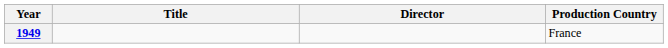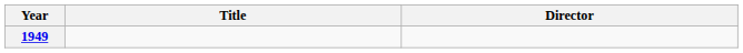 <table class="wikitable">
 <tr>
 <th scope="col" style="width:1%;">Year</th>
 <th scope="col" style="width:10%;">Title</th>
 <th scope="col" style="width:10%;">Director</th>
-<th scope="col" style="width:3%;">Production Country</th>
 </tr>
 <tr>
 <th style="text-align:center;"><a href='#'>1949</a></th>
 <td></td>
 <td></td>
-<td>France</td>
 </tr>
 </table>
